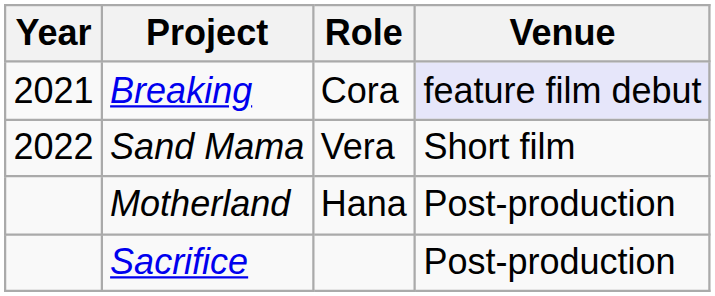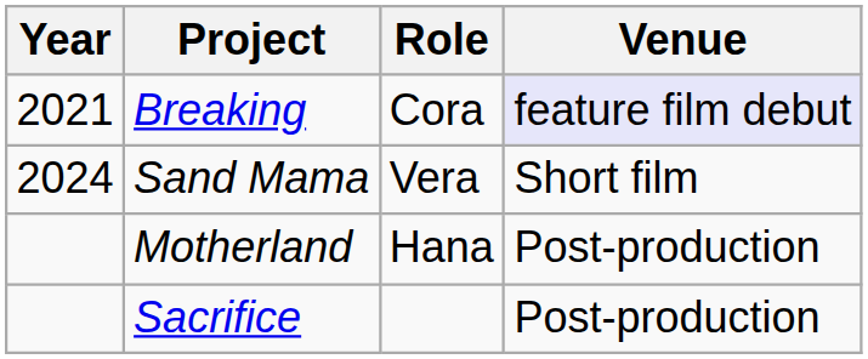 <table class="wikitable unsortable">
 <tr>
 <th>Year</th>
 <th>Project</th>
 <th>Role</th>
 <th>Venue</th>
 </tr>
 <tr>
 <td>2021</td>
 <td><em><a href='#'>Breaking</a></em></td>
 <td>Cora</td>
 <td style="background: lavender;">feature film debut</td>
 </tr>
 <tr>
-<td>2022</td>
+<td>2024</td>
 <td><em>Sand Mama</em></td>
 <td>Vera</td>
 <td>Short film</td>
 </tr>
 <tr>
 <td></td>
 <td><em>Motherland</em></td>
 <td>Hana</td>
 <td>Post-production</td>
 </tr>
 <tr>
 <td></td>
 <td><em><a href='#'>Sacrifice</a></em></td>
 <td></td>
 <td>Post-production</td>
 </tr>
 </table>
